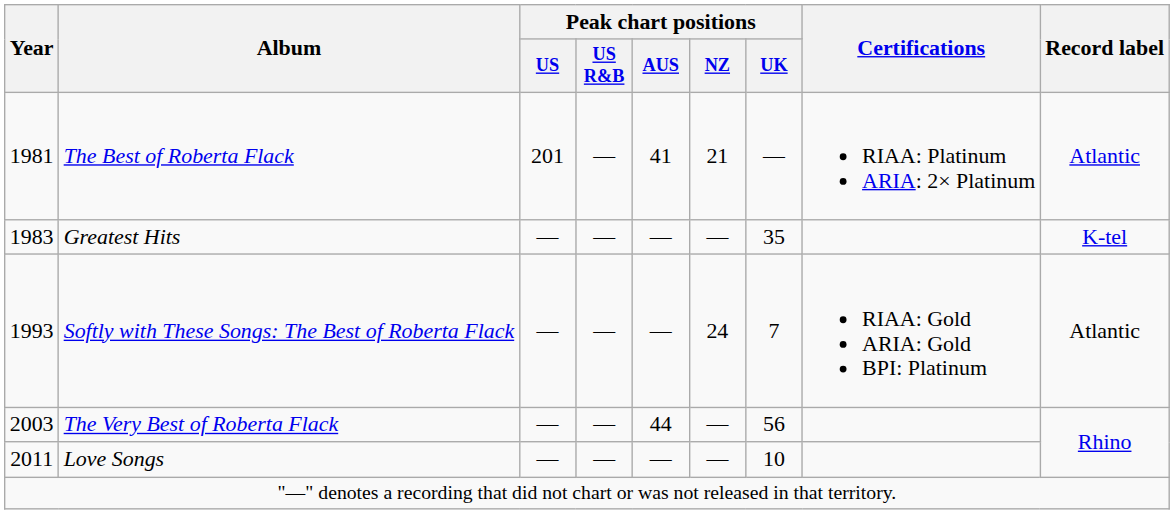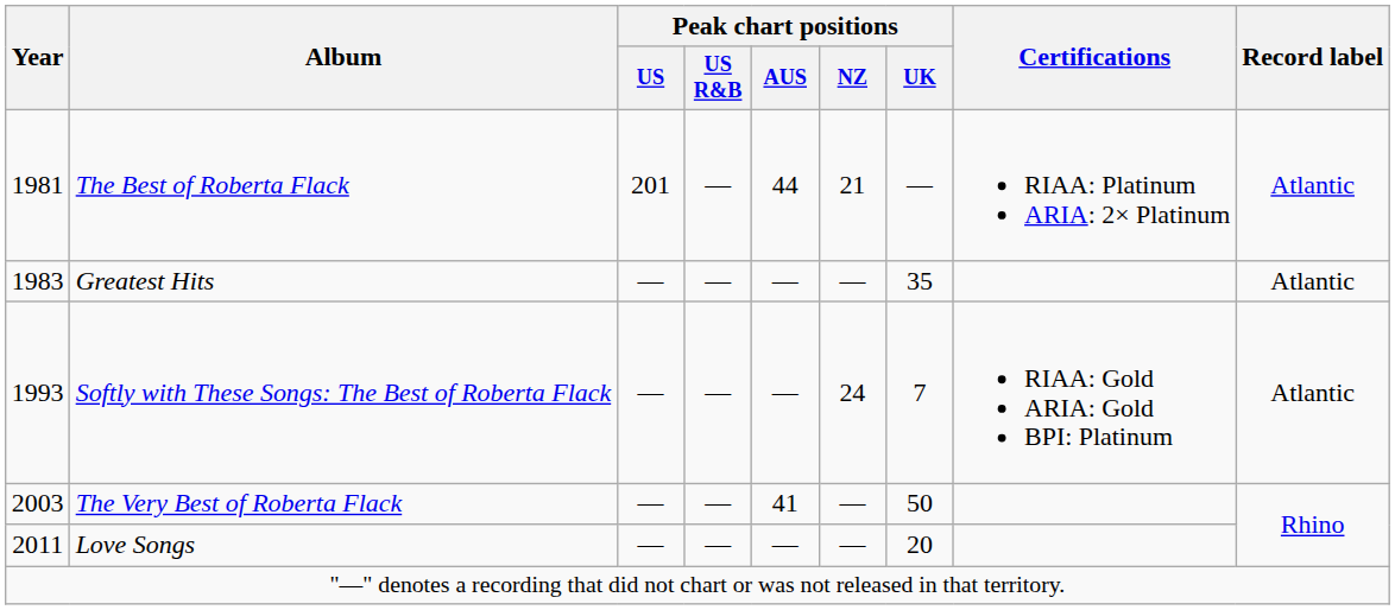 <table class="wikitable" style="text-align:center;">
 <tr>
 <th rowspan="2">Year</th>
 <th rowspan="2">Album</th>
 <th colspan="5">Peak chart positions</th>
 <th rowspan="2"><a href='#'>Certifications</a></th>
 <th rowspan="2">Record label</th>
 </tr>
 <tr style="font-size:smaller;">
 <th width="35"><a href='#'>US</a><br></th>
 <th width="35"><a href='#'>US<br>R&B</a><br></th>
 <th width="35"><a href='#'>AUS</a><br></th>
 <th width="35"><a href='#'>NZ</a><br></th>
 <th width="35"><a href='#'>UK</a><br></th>
 </tr>
 <tr>
 <td rowspan="1">1981</td>
 <td align="left"><em><a href='#'>The Best of Roberta Flack</a></em></td>
 <td>201</td>
 <td>—</td>
-<td>41</td>
+<td>44</td>
 <td>21</td>
 <td>—</td>
 <td align="left"><br><ul><li>RIAA: Platinum</li><li><a href='#'>ARIA</a>: 2× Platinum</li></ul></td>
 <td rowspan="1"><a href='#'>Atlantic</a></td>
 </tr>
 <tr>
 <td>1983</td>
 <td align="left"><em>Greatest Hits</em></td>
 <td>—</td>
 <td>—</td>
 <td>—</td>
 <td>—</td>
 <td>35</td>
 <td align="left"></td>
-<td rowspan="1"><a href='#'>K-tel</a></td>
+<td rowspan="1">Atlantic</td>
 </tr>
 <tr>
 <td>1993</td>
 <td align="left"><em><a href='#'>Softly with These Songs: The Best of Roberta Flack</a></em></td>
 <td>—</td>
 <td>—</td>
 <td>—</td>
 <td>24</td>
 <td>7</td>
 <td align="left"><br><ul><li>RIAA: Gold</li><li>ARIA: Gold</li><li>BPI: Platinum</li></ul></td>
 <td rowspan="1">Atlantic</td>
 </tr>
 <tr>
 <td>2003</td>
 <td align="left"><em><a href='#'>The Very Best of Roberta Flack</a></em></td>
 <td>—</td>
 <td>—</td>
-<td>44</td>
+<td>41</td>
 <td>—</td>
-<td>56</td>
+<td>50</td>
 <td align="left"></td>
 <td rowspan="2"><a href='#'>Rhino</a></td>
 </tr>
 <tr>
 <td>2011</td>
 <td align="left"><em>Love Songs</em></td>
 <td>—</td>
 <td>—</td>
 <td>—</td>
 <td>—</td>
-<td>10</td>
+<td>20</td>
 <td align="left"></td>
 </tr>
 <tr>
 <td colspan="12" style="font-size:90%">"—" denotes a recording that did not chart or was not released in that territory.</td>
 </tr>
 </table>
